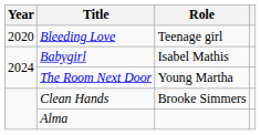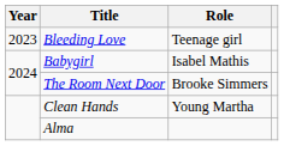 <table class="wikitable sortable">
 <tr>
 <th>Year</th>
 <th>Title</th>
 <th>Role</th>
 <th class="unsortable"></th>
 </tr>
 <tr>
-<td>2020</td>
+<td>2023</td>
 <td><em><a href='#'>Bleeding Love</a></em></td>
 <td>Teenage girl</td>
 <td></td>
 </tr>
 <tr>
 <td rowspan="2">2024</td>
 <td><em><a href='#'>Babygirl</a></em></td>
 <td>Isabel Mathis</td>
 <td></td>
 </tr>
 <tr>
 <td><em><a href='#'>The Room Next Door</a></em></td>
-<td>Young Martha</td>
+<td>Brooke Simmers</td>
 <td></td>
 </tr>
 <tr>
 <td rowspan="2"></td>
 <td><em>Clean Hands</em></td>
-<td>Brooke Simmers</td>
+<td>Young Martha</td>
 <td></td>
 </tr>
 <tr>
 <td><em>Alma</em></td>
 <td></td>
 <td></td>
 </tr>
 </table>
